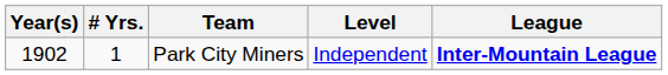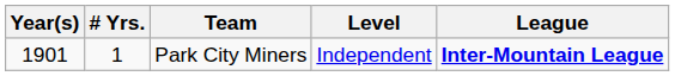 <table class="wikitable" style="text-align:center; font-size: 95%;">
 <tr>
 <th>Year(s)</th>
 <th># Yrs.</th>
 <th>Team</th>
 <th>Level</th>
 <th>League</th>
 </tr>
 <tr>
-<td>1902</td>
+<td>1901</td>
 <td>1</td>
 <td>Park City Miners</td>
 <td><a href='#'>Independent</a></td>
 <td><strong><a href='#'>Inter-Mountain League</a></strong></td>
 </tr>
 </table>
